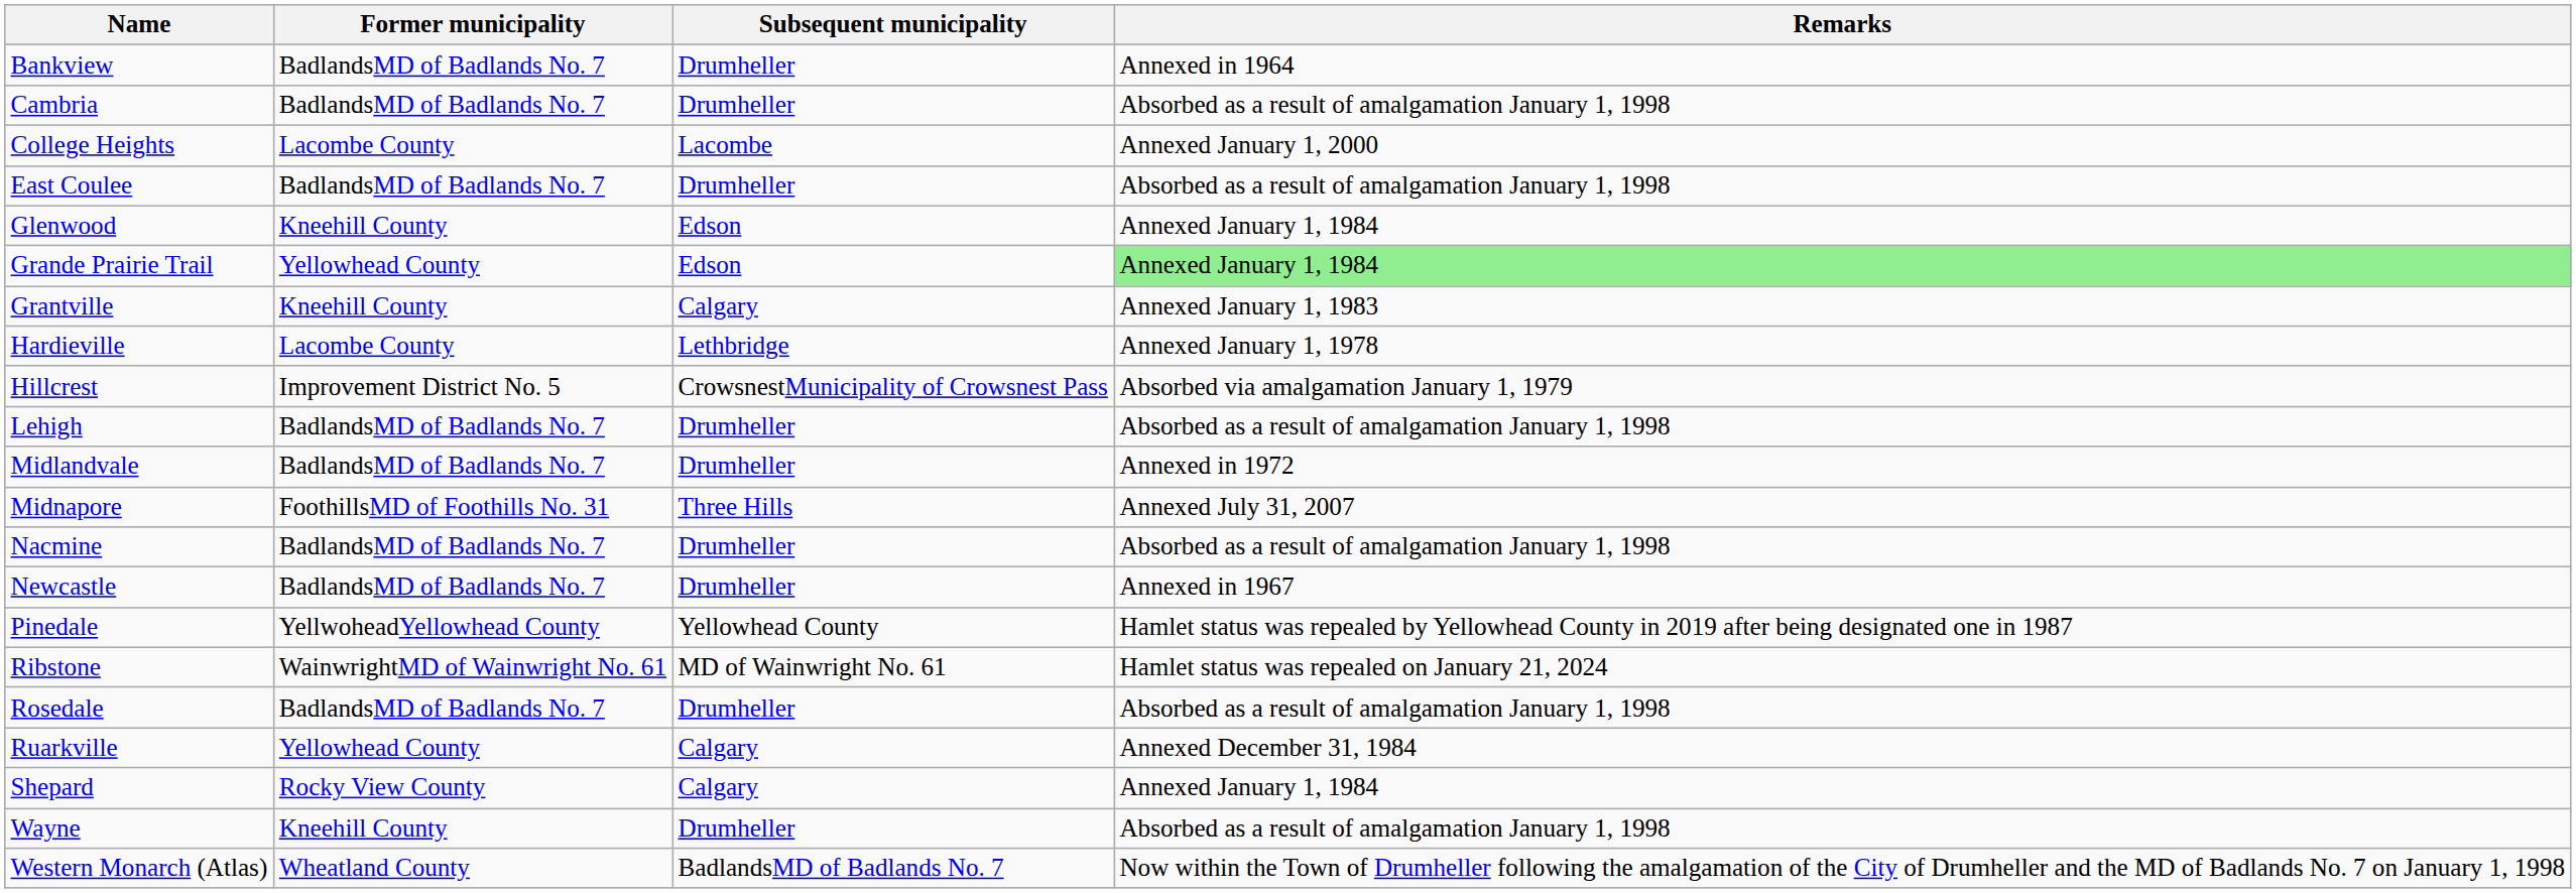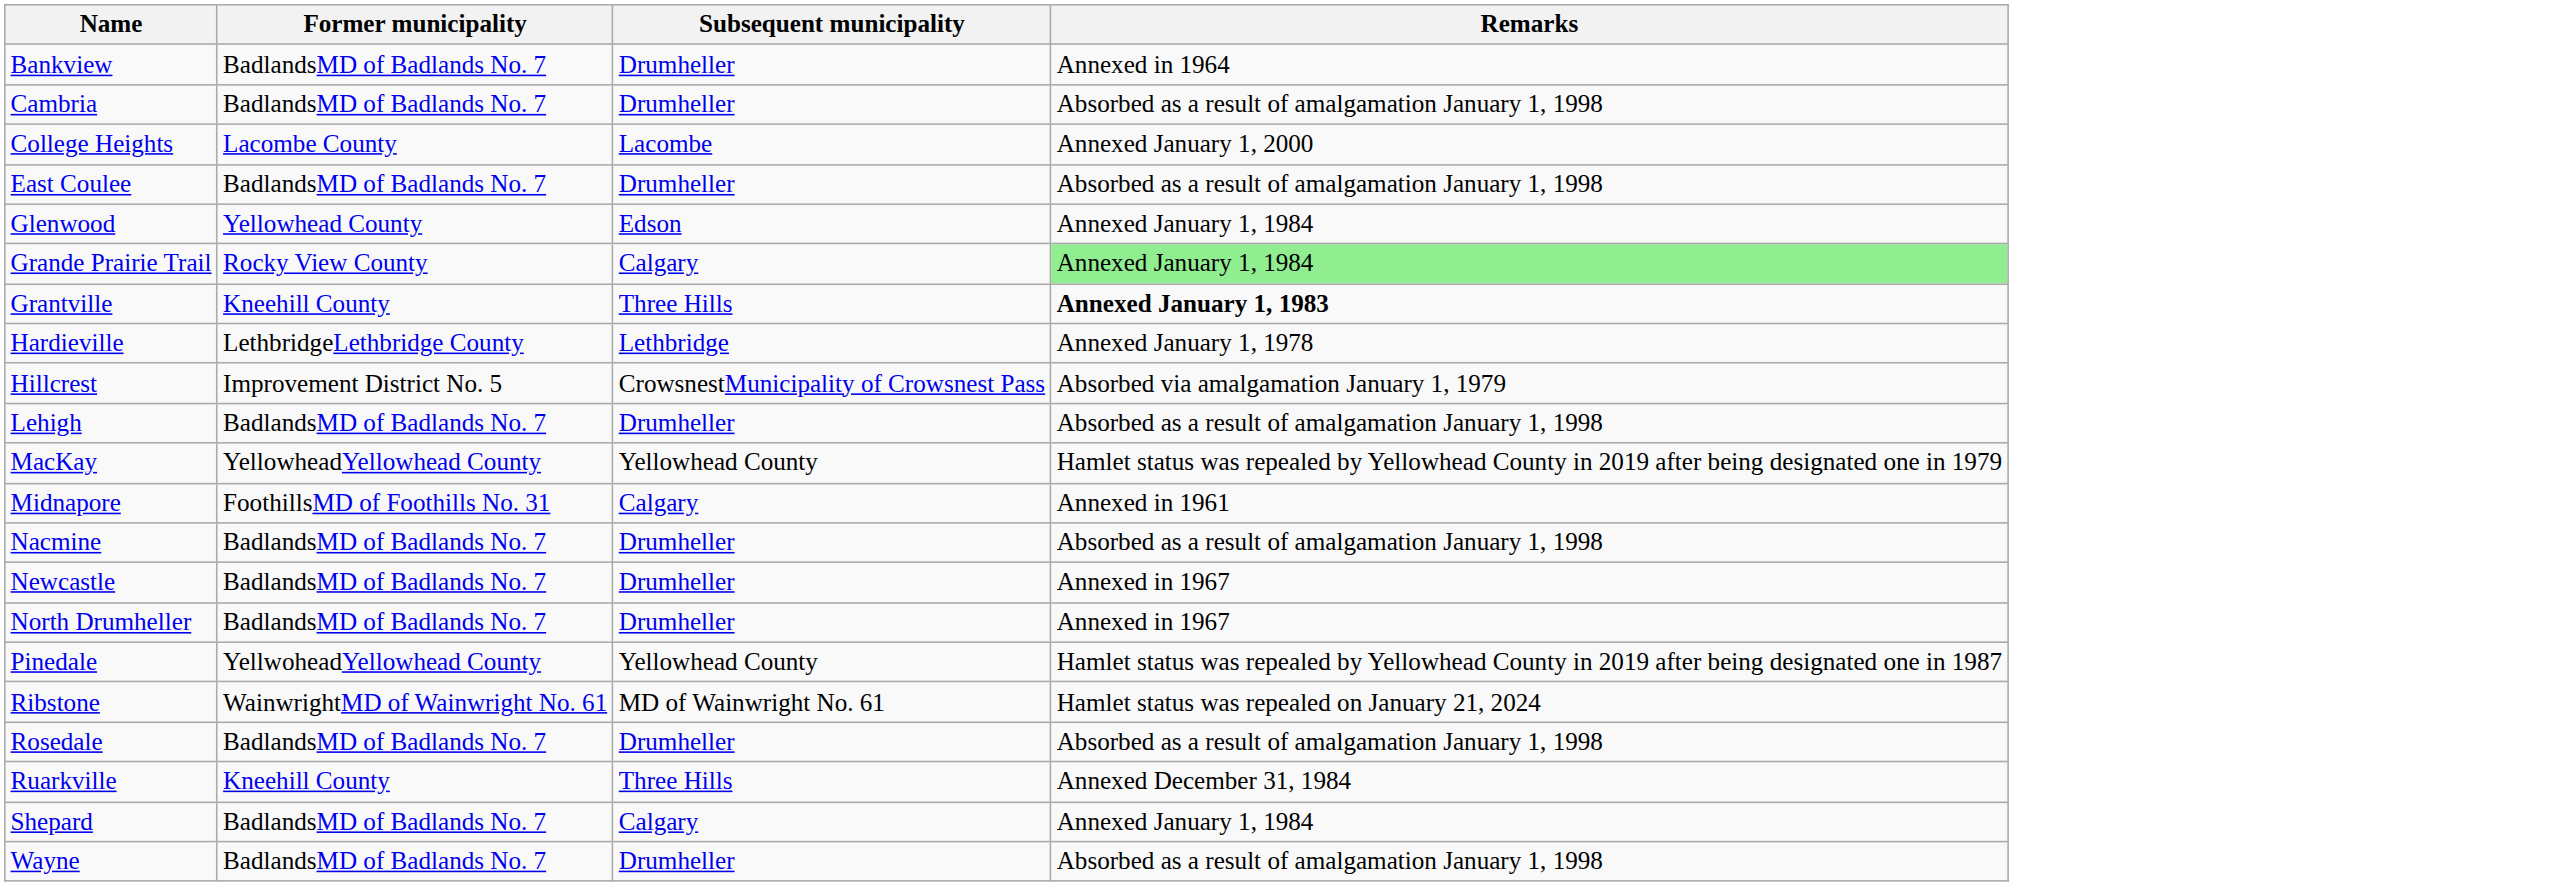 <table class="wikitable sortable">
 <tr>
 <th>Name</th>
 <th>Former municipality</th>
 <th>Subsequent municipality</th>
 <th class=unsortable>Remarks</th>
 </tr>
 <tr>
 <td><a href='#'>Bankview</a></td>
 <td><span>Badlands</span><a href='#'>MD of Badlands No. 7</a></td>
 <td><a href='#'>Drumheller</a></td>
 <td>Annexed in 1964</td>
 </tr>
 <tr>
 <td><a href='#'>Cambria</a></td>
 <td><span>Badlands</span><a href='#'>MD of Badlands No. 7</a></td>
 <td><a href='#'>Drumheller</a></td>
 <td>Absorbed as a result of amalgamation January 1, 1998</td>
 </tr>
 <tr>
 <td><a href='#'>College Heights</a></td>
 <td><a href='#'>Lacombe County</a></td>
 <td><a href='#'>Lacombe</a></td>
 <td>Annexed January 1, 2000</td>
 </tr>
 <tr>
 <td><a href='#'>East Coulee</a></td>
 <td><span>Badlands</span><a href='#'>MD of Badlands No. 7</a></td>
 <td><a href='#'>Drumheller</a></td>
 <td>Absorbed as a result of amalgamation January 1, 1998</td>
 </tr>
 <tr>
 <td><a href='#'>Glenwood</a></td>
-<td><a href='#'>Kneehill County</a></td>
+<td><a href='#'>Yellowhead County</a></td>
 <td><a href='#'>Edson</a></td>
 <td>Annexed January 1, 1984</td>
 </tr>
 <tr>
 <td><a href='#'>Grande Prairie Trail</a></td>
-<td><a href='#'>Yellowhead County</a></td>
-<td><a href='#'>Edson</a></td>
+<td><a href='#'>Rocky View County</a></td>
+<td><a href='#'>Calgary</a></td>
 <td style="background: lightgreen;">Annexed January 1, 1984</td>
 </tr>
 <tr>
 <td><a href='#'>Grantville</a></td>
 <td><a href='#'>Kneehill County</a></td>
-<td><a href='#'>Calgary</a></td>
-<td>Annexed January 1, 1983</td>
+<td><a href='#'>Three Hills</a></td>
+<td><strong>Annexed January 1, 1983</strong></td>
 </tr>
 <tr>
 <td><a href='#'>Hardieville</a></td>
-<td><a href='#'>Lacombe County</a></td>
+<td><span>Lethbridge</span><a href='#'>Lethbridge County</a></td>
 <td><a href='#'>Lethbridge</a></td>
 <td>Annexed January 1, 1978</td>
 </tr>
 <tr>
 <td><a href='#'>Hillcrest</a></td>
 <td>Improvement District No. 5</td>
 <td><span>Crowsnest</span><a href='#'>Municipality of Crowsnest Pass</a></td>
 <td>Absorbed via amalgamation January 1, 1979</td>
 </tr>
 <tr>
 <td><a href='#'>Lehigh</a></td>
 <td><span>Badlands</span><a href='#'>MD of Badlands No. 7</a></td>
 <td><a href='#'>Drumheller</a></td>
 <td>Absorbed as a result of amalgamation January 1, 1998</td>
 </tr>
 <tr>
-<td><a href='#'>Midlandvale</a></td>
-<td><span>Badlands</span><a href='#'>MD of Badlands No. 7</a></td>
-<td><a href='#'>Drumheller</a></td>
-<td>Annexed in 1972</td>
+<td><a href='#'>MacKay</a></td>
+<td><span>Yellowhead</span><a href='#'>Yellowhead County</a></td>
+<td>Yellowhead County</td>
+<td>Hamlet status was repealed by Yellowhead County in 2019 after being designated one in 1979</td>
 </tr>
 <tr>
 <td><a href='#'>Midnapore</a></td>
 <td><span>Foothills</span><a href='#'>MD of Foothills No. 31</a></td>
-<td><a href='#'>Three Hills</a></td>
-<td>Annexed July 31, 2007</td>
+<td><a href='#'>Calgary</a></td>
+<td>Annexed in 1961</td>
 </tr>
 <tr>
 <td><a href='#'>Nacmine</a></td>
 <td><span>Badlands</span><a href='#'>MD of Badlands No. 7</a></td>
 <td><a href='#'>Drumheller</a></td>
 <td>Absorbed as a result of amalgamation January 1, 1998</td>
 </tr>
 <tr>
 <td><a href='#'>Newcastle</a></td>
+<td><span>Badlands</span><a href='#'>MD of Badlands No. 7</a></td>
+<td><a href='#'>Drumheller</a></td>
+<td>Annexed in 1967</td>
+</tr>
+<tr>
+<td><a href='#'>North Drumheller</a></td>
 <td><span>Badlands</span><a href='#'>MD of Badlands No. 7</a></td>
 <td><a href='#'>Drumheller</a></td>
 <td>Annexed in 1967</td>
 </tr>
 <tr>
 <td><a href='#'>Pinedale</a></td>
 <td><span>Yellwohead</span><a href='#'>Yellowhead County</a></td>
 <td>Yellowhead County</td>
 <td>Hamlet status was repealed by Yellowhead County in 2019 after being designated one in 1987</td>
 </tr>
 <tr>
 <td><a href='#'>Ribstone</a></td>
 <td><span>Wainwright</span><a href='#'>MD of Wainwright No. 61</a></td>
 <td>MD of Wainwright No. 61</td>
 <td>Hamlet status was repealed on January 21, 2024</td>
 </tr>
 <tr>
 <td><a href='#'>Rosedale</a></td>
 <td><span>Badlands</span><a href='#'>MD of Badlands No. 7</a></td>
 <td><a href='#'>Drumheller</a></td>
 <td>Absorbed as a result of amalgamation January 1, 1998</td>
 </tr>
 <tr>
 <td><a href='#'>Ruarkville</a></td>
-<td><a href='#'>Yellowhead County</a></td>
-<td><a href='#'>Calgary</a></td>
+<td><a href='#'>Kneehill County</a></td>
+<td><a href='#'>Three Hills</a></td>
 <td>Annexed December 31, 1984</td>
 </tr>
 <tr>
 <td><a href='#'>Shepard</a></td>
-<td><a href='#'>Rocky View County</a></td>
+<td><span>Badlands</span><a href='#'>MD of Badlands No. 7</a></td>
 <td><a href='#'>Calgary</a></td>
 <td>Annexed January 1, 1984</td>
 </tr>
 <tr>
 <td><a href='#'>Wayne</a></td>
-<td><a href='#'>Kneehill County</a></td>
+<td><span>Badlands</span><a href='#'>MD of Badlands No. 7</a></td>
 <td><a href='#'>Drumheller</a></td>
 <td>Absorbed as a result of amalgamation January 1, 1998</td>
 </tr>
-<tr>
-<td><a href='#'>Western Monarch</a> (Atlas)</td>
-<td><a href='#'>Wheatland County</a></td>
-<td><span>Badlands</span><a href='#'>MD of Badlands No. 7</a></td>
-<td>Now within the Town of <a href='#'>Drumheller</a> following the amalgamation of the <a href='#'>City</a> of Drumheller and the MD of Badlands No. 7 on January 1, 1998</td>
-</tr>
 </table>
